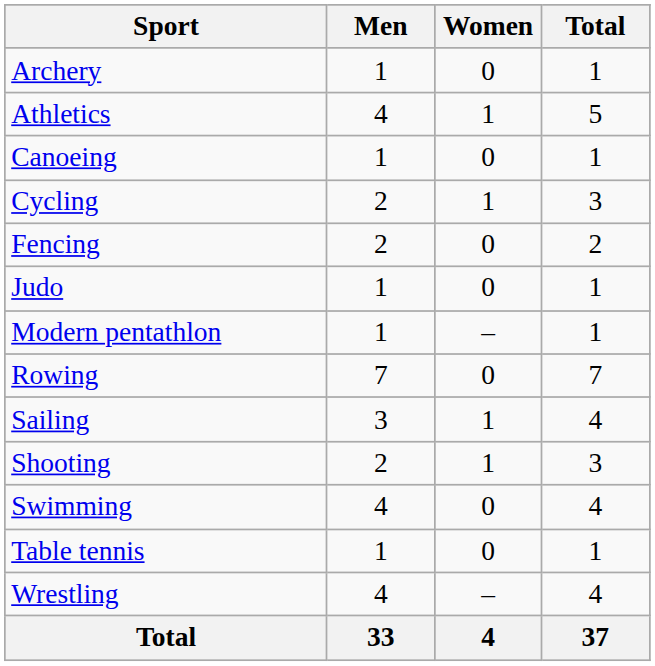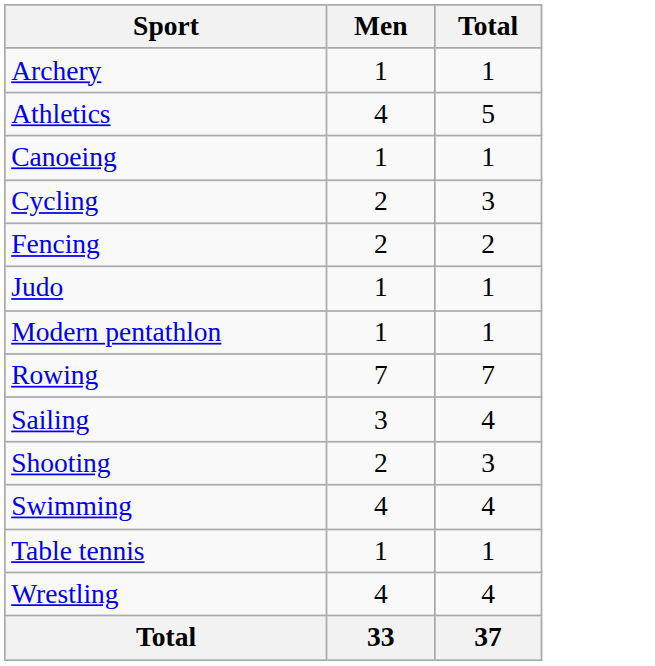 <table class="wikitable sortable" style="text-align:center;">
 <tr>
 <th width=180>Sport</th>
 <th width=55>Men</th>
-<th width=55>Women</th>
 <th width=55>Total</th>
 </tr>
 <tr>
 <td align=left><a href='#'>Archery</a></td>
 <td>1</td>
-<td>0</td>
 <td>1</td>
 </tr>
 <tr>
 <td align=left><a href='#'>Athletics</a></td>
 <td>4</td>
-<td>1</td>
 <td>5</td>
 </tr>
 <tr>
 <td align=left><a href='#'>Canoeing</a></td>
 <td>1</td>
-<td>0</td>
 <td>1</td>
 </tr>
 <tr>
 <td align=left><a href='#'>Cycling</a></td>
 <td>2</td>
-<td>1</td>
 <td>3</td>
 </tr>
 <tr>
 <td align=left><a href='#'>Fencing</a></td>
 <td>2</td>
-<td>0</td>
 <td>2</td>
 </tr>
 <tr>
 <td align=left><a href='#'>Judo</a></td>
 <td>1</td>
-<td>0</td>
 <td>1</td>
 </tr>
 <tr>
 <td align=left><a href='#'>Modern pentathlon</a></td>
 <td>1</td>
-<td>–</td>
 <td>1</td>
 </tr>
 <tr>
 <td align=left><a href='#'>Rowing</a></td>
 <td>7</td>
-<td>0</td>
 <td>7</td>
 </tr>
 <tr>
 <td align=left><a href='#'>Sailing</a></td>
 <td>3</td>
-<td>1</td>
 <td>4</td>
 </tr>
 <tr>
 <td align=left><a href='#'>Shooting</a></td>
 <td>2</td>
-<td>1</td>
 <td>3</td>
 </tr>
 <tr>
 <td align=left><a href='#'>Swimming</a></td>
 <td>4</td>
-<td>0</td>
 <td>4</td>
 </tr>
 <tr>
 <td align=left><a href='#'>Table tennis</a></td>
 <td>1</td>
-<td>0</td>
 <td>1</td>
 </tr>
 <tr>
 <td align=left><a href='#'>Wrestling</a></td>
 <td>4</td>
-<td>–</td>
 <td>4</td>
 </tr>
 <tr>
 <th>Total</th>
 <th>33</th>
-<th>4</th>
 <th>37</th>
 </tr>
 </table>
